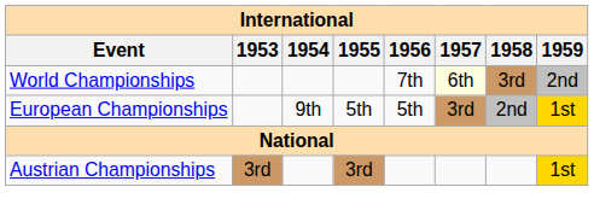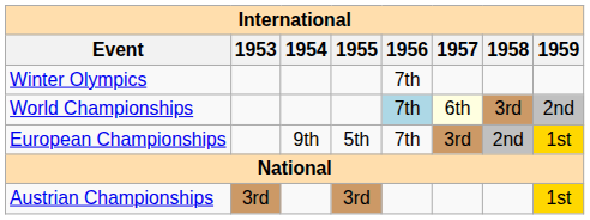 <table class="wikitable" style="text-align:center">
 <tr>
 <th style="background-color: #ffdead; " colspan=8 align=center>International</th>
 </tr>
 <tr>
 <th>Event</th>
 <th>1953</th>
 <th>1954</th>
 <th>1955</th>
 <th>1956</th>
 <th>1957</th>
 <th>1958</th>
 <th>1959</th>
 </tr>
 <tr>
+<td align=left><a href='#'>Winter Olympics</a></td>
+<td></td>
+<td></td>
+<td></td>
+<td>7th</td>
+<td></td>
+<td></td>
+<td></td>
+</tr>
+<tr>
 <td align=left><a href='#'>World Championships</a></td>
 <td></td>
 <td></td>
 <td></td>
-<td>7th</td>
+<td style="background: lightblue;">7th</td>
 <td style="background: lightyellow;">6th</td>
 <td bgcolor=CC9966>3rd</td>
 <td bgcolor=silver>2nd</td>
 </tr>
 <tr>
 <td align=left><a href='#'>European Championships</a></td>
 <td></td>
 <td>9th</td>
 <td>5th</td>
-<td>5th</td>
+<td>7th</td>
 <td bgcolor=CC9966>3rd</td>
 <td bgcolor=silver>2nd</td>
 <td bgcolor=gold>1st</td>
 </tr>
 <tr>
 <th style="background-color: #ffdead; " colspan=8 align=center>National</th>
 </tr>
 <tr>
 <td align=left><a href='#'>Austrian Championships</a></td>
 <td bgcolor=CC9966>3rd</td>
 <td></td>
 <td bgcolor=CC9966>3rd</td>
 <td></td>
 <td></td>
 <td></td>
 <td bgcolor=gold>1st</td>
 </tr>
 </table>
